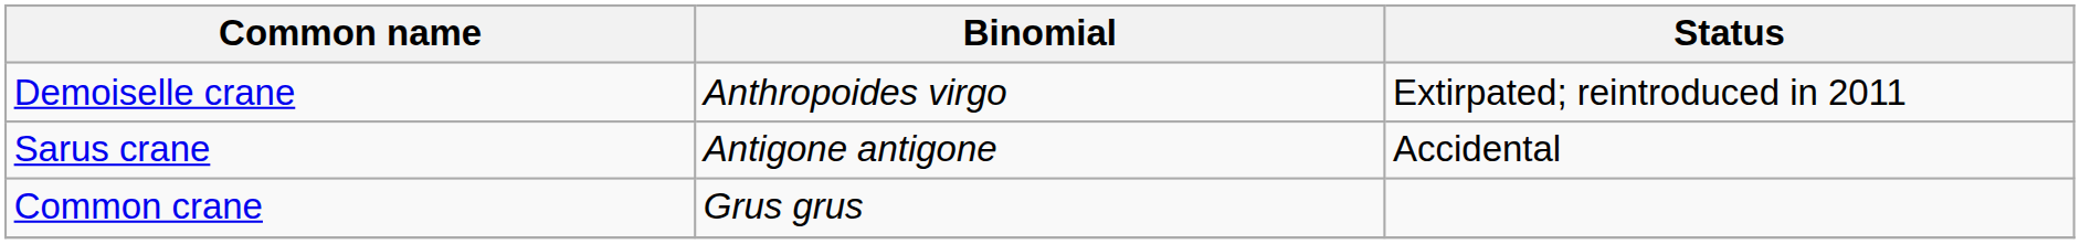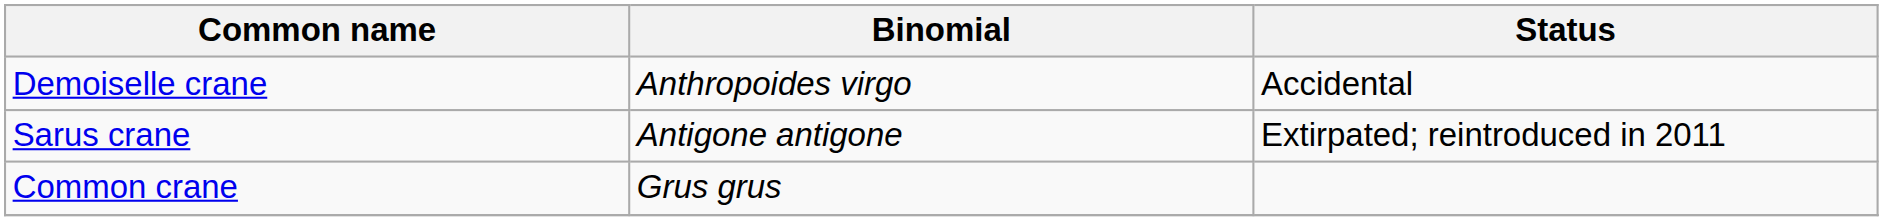 <table width=72% class="wikitable">
 <tr>
 <th width=24%>Common name</th>
 <th width=24%>Binomial</th>
 <th width=24%>Status</th>
 </tr>
 <tr>
 <td><a href='#'>Demoiselle crane</a></td>
 <td><em>Anthropoides virgo</em></td>
-<td>Extirpated; reintroduced in 2011</td>
+<td>Accidental</td>
 </tr>
 <tr>
 <td><a href='#'>Sarus crane</a></td>
 <td><em>Antigone antigone</em></td>
-<td>Accidental</td>
+<td>Extirpated; reintroduced in 2011</td>
 </tr>
 <tr>
 <td><a href='#'>Common crane</a></td>
 <td><em>Grus grus</em></td>
 <td></td>
 </tr>
 <tr>
 </tr>
 </table>
